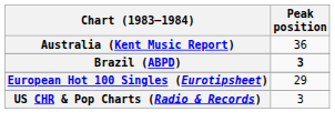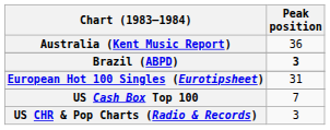 <table class="wikitable sortable plainrowheaders" style="text-align:center">
 <tr>
 <th>Chart (1983–1984)</th>
 <th>Peak<br>position</th>
 </tr>
 <tr>
 <th scope="row">Australia (<a href='#'>Kent Music Report</a>)</th>
 <td>36</td>
 </tr>
 <tr>
 </tr>
 <tr>
 <th scope="row">Brazil (<a href='#'>ABPD</a>)</th>
 <td><strong>3</strong></td>
 </tr>
 <tr>
 </tr>
 <tr>
 </tr>
 <tr>
 <th scope="row"><a href='#'>European Hot 100 Singles</a> (<em><a href='#'>Eurotipsheet</a></em>)</th>
-<td>29</td>
+<td>31</td>
 </tr>
 <tr>
 </tr>
 <tr>
 </tr>
 <tr>
 </tr>
 <tr>
 </tr>
 <tr>
 </tr>
 <tr>
+<th scope="row">US <a href='#'><em>Cash Box</em></a> Top 100</th>
+<td>7</td>
+</tr>
+<tr>
 <th scope="row">US <a href='#'>CHR</a> & Pop Charts (<em><a href='#'>Radio & Records</a></em>)</th>
 <td>3</td>
 </tr>
 </table>
